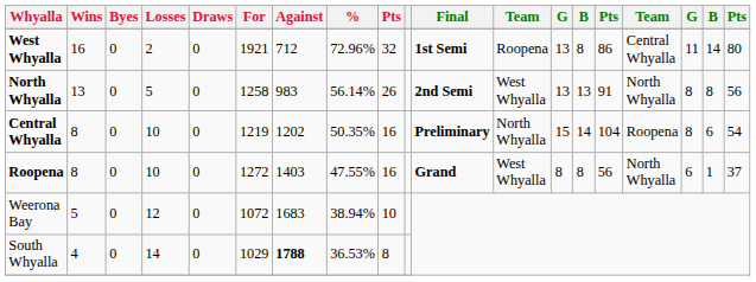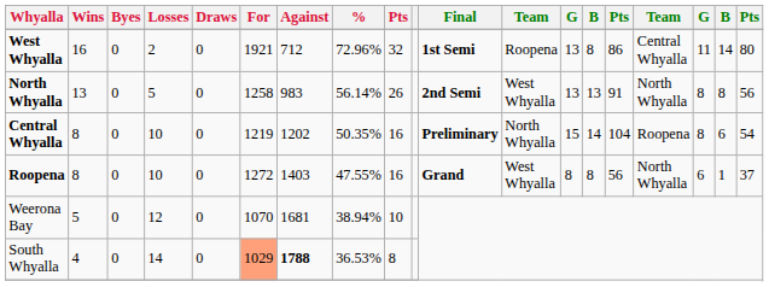 <table style="font-size: 85%; text-align: left;" class="wikitable">
 <tr>
 <th style="color:crimson">Whyalla</th>
 <th style="color:crimson">Wins</th>
 <th style="color:crimson">Byes</th>
 <th style="color:crimson">Losses</th>
 <th style="color:crimson">Draws</th>
 <th style="color:crimson">For</th>
 <th style="color:crimson">Against</th>
 <th style="color:crimson">%</th>
 <th style="color:crimson">Pts</th>
 <th></th>
 <th style="color:green">Final</th>
 <th style="color:green">Team</th>
 <th style="color:green">G</th>
 <th style="color:green">B</th>
 <th style="color:green">Pts</th>
 <th style="color:green">Team</th>
 <th style="color:green">G</th>
 <th style="color:green">B</th>
 <th style="color:green">Pts</th>
 </tr>
 <tr>
 </tr>
 <tr>
 </tr>
 <tr>
 <td><strong>	West Whyalla	</strong></td>
 <td>16</td>
 <td>0</td>
 <td>2</td>
 <td>0</td>
 <td>1921</td>
 <td>712</td>
 <td>72.96%</td>
 <td>32</td>
 <td></td>
 <td><strong>1st Semi</strong></td>
 <td>Roopena</td>
 <td>13</td>
 <td>8</td>
 <td>86</td>
 <td>Central Whyalla</td>
 <td>11</td>
 <td>14</td>
 <td>80</td>
 </tr>
 <tr>
 <td><strong>	North Whyalla	</strong></td>
 <td>13</td>
 <td>0</td>
 <td>5</td>
 <td>0</td>
 <td>1258</td>
 <td>983</td>
 <td>56.14%</td>
 <td>26</td>
 <td></td>
 <td><strong>2nd Semi</strong></td>
 <td>West Whyalla</td>
 <td>13</td>
 <td>13</td>
 <td>91</td>
 <td>North Whyalla</td>
 <td>8</td>
 <td>8</td>
 <td>56</td>
 </tr>
 <tr>
 <td><strong>	Central Whyalla	</strong></td>
 <td>8</td>
 <td>0</td>
 <td>10</td>
 <td>0</td>
 <td>1219</td>
 <td>1202</td>
 <td>50.35%</td>
 <td>16</td>
 <td></td>
 <td><strong>Preliminary</strong></td>
 <td>North Whyalla</td>
 <td>15</td>
 <td>14</td>
 <td>104</td>
 <td>Roopena</td>
 <td>8</td>
 <td>6</td>
 <td>54</td>
 </tr>
 <tr>
 <td><strong>	Roopena	</strong></td>
 <td>8</td>
 <td>0</td>
 <td>10</td>
 <td>0</td>
 <td>1272</td>
 <td>1403</td>
 <td>47.55%</td>
 <td>16</td>
 <td></td>
 <td><strong>Grand</strong></td>
 <td>West Whyalla</td>
 <td>8</td>
 <td>8</td>
 <td>56</td>
 <td>North Whyalla</td>
 <td>6</td>
 <td>1</td>
 <td>37</td>
 </tr>
 <tr>
 <td>Weerona Bay</td>
 <td>5</td>
 <td>0</td>
 <td>12</td>
 <td>0</td>
-<td>1072</td>
-<td>1683</td>
+<td>1070</td>
+<td>1681</td>
 <td>38.94%</td>
 <td>10</td>
 <td></td>
 </tr>
 <tr>
 <td>South Whyalla</td>
 <td>4</td>
 <td>0</td>
 <td>14</td>
 <td>0</td>
-<td>1029</td>
+<td style="background: lightsalmon;">1029</td>
 <td><strong>1788</strong></td>
 <td>36.53%</td>
 <td>8</td>
 <td></td>
 </tr>
 <tr>
 </tr>
 </table>
